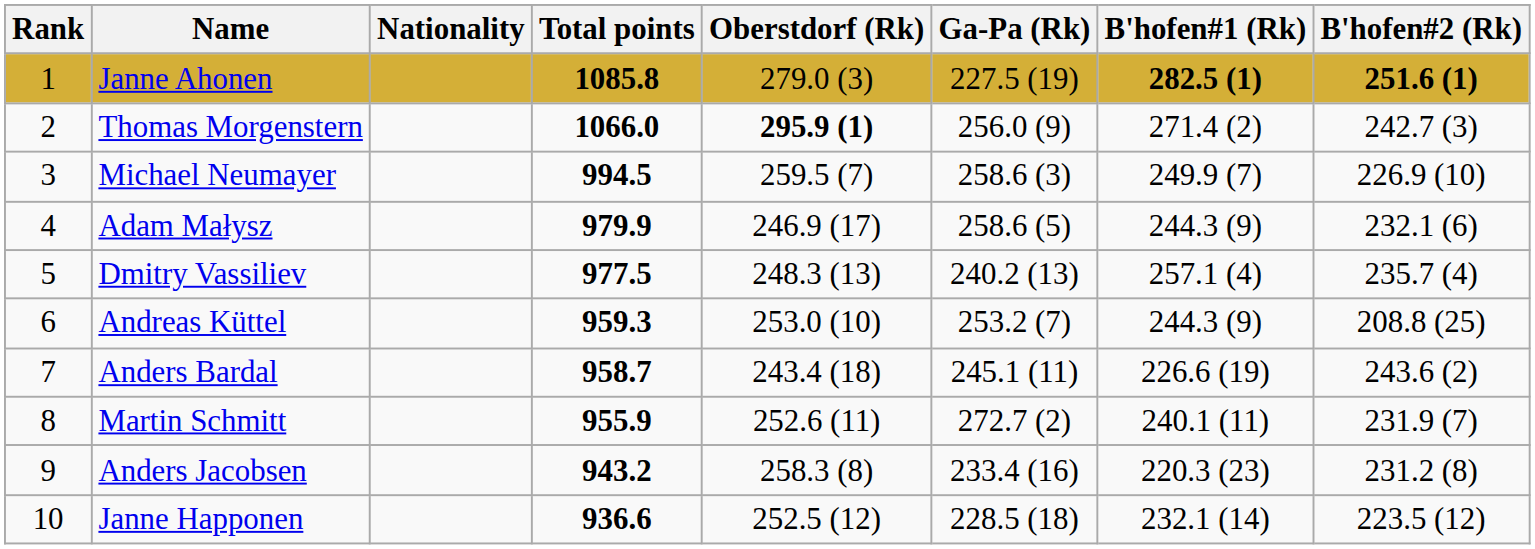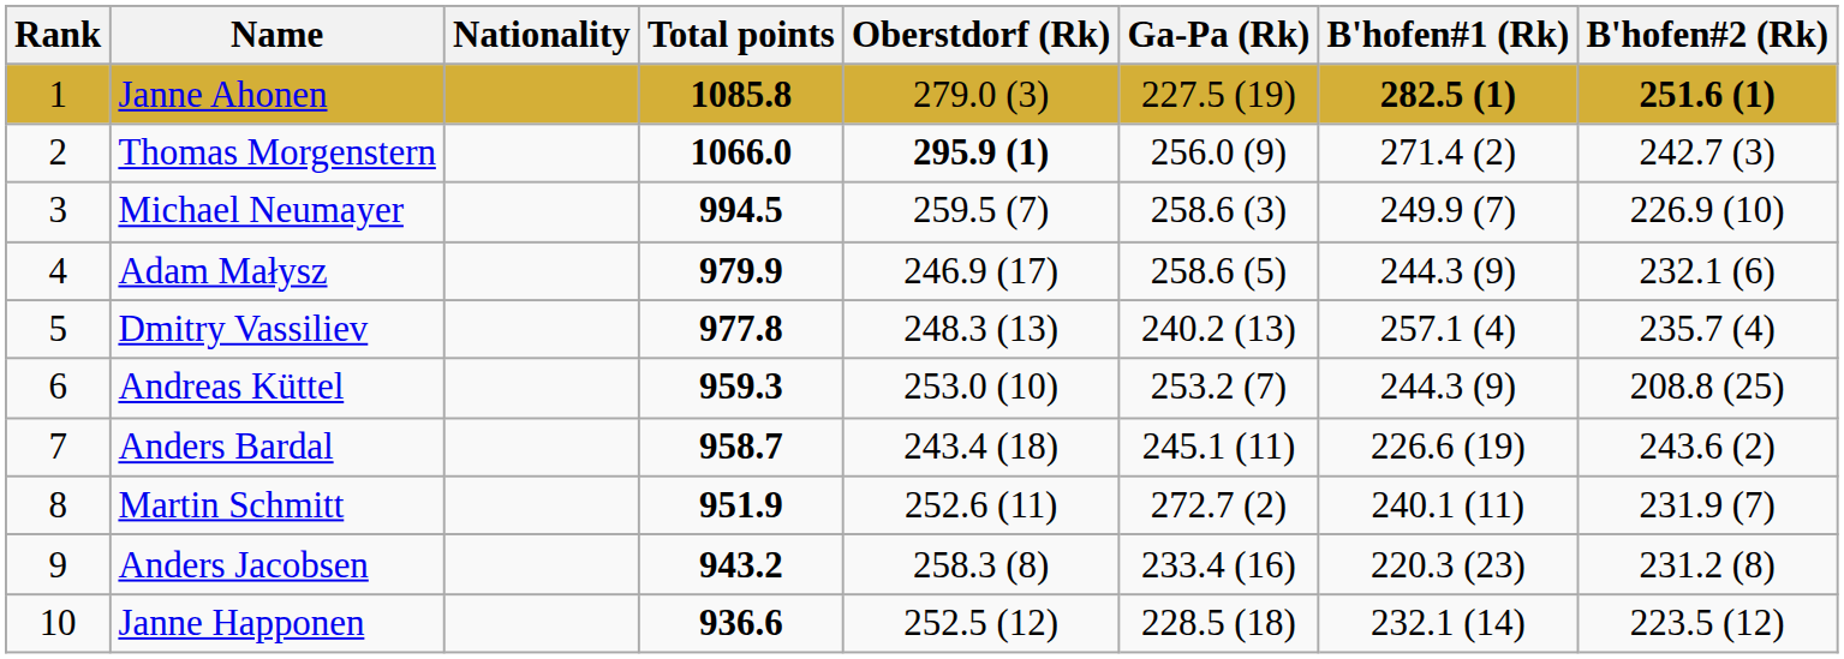 <table class="wikitable">
 <tr style="text-align:center">
 <th>Rank</th>
 <th>Name</th>
 <th>Nationality</th>
 <th>Total points</th>
 <th>Oberstdorf (Rk)</th>
 <th>Ga-Pa (Rk)</th>
 <th>B'hofen#1 (Rk)</th>
 <th>B'hofen#2 (Rk)</th>
 </tr>
 <tr style="background:#D4AF37;text-align:center;">
 <td>1</td>
 <td align=left><a href='#'>Janne Ahonen</a></td>
 <td align=left></td>
 <td><strong>1085.8</strong></td>
 <td>279.0 (3)</td>
 <td>227.5 (19)</td>
 <td><strong>282.5 (1)</strong></td>
 <td><strong>251.6 (1)</strong></td>
 </tr>
 <tr style="text-align:center">
 <td>2</td>
 <td align=left><a href='#'>Thomas Morgenstern</a></td>
 <td align=left></td>
 <td><strong>1066.0</strong></td>
 <td><strong>295.9 (1)</strong></td>
 <td>256.0 (9)</td>
 <td>271.4 (2)</td>
 <td>242.7 (3)</td>
 </tr>
 <tr style="text-align:center">
 <td>3</td>
 <td align=left><a href='#'>Michael Neumayer</a></td>
 <td align=left></td>
 <td><strong>994.5</strong></td>
 <td>259.5 (7)</td>
 <td>258.6 (3)</td>
 <td>249.9 (7)</td>
 <td>226.9 (10)</td>
 </tr>
 <tr style="text-align:center">
 <td>4</td>
 <td align=left><a href='#'>Adam Małysz</a></td>
 <td align=left></td>
 <td><strong>979.9</strong></td>
 <td>246.9 (17)</td>
 <td>258.6 (5)</td>
 <td>244.3 (9)</td>
 <td>232.1 (6)</td>
 </tr>
 <tr style="text-align:center">
 <td>5</td>
 <td align=left><a href='#'>Dmitry Vassiliev</a></td>
 <td align=left></td>
-<td><strong>977.5</strong></td>
+<td><strong>977.8</strong></td>
 <td>248.3 (13)</td>
 <td>240.2 (13)</td>
 <td>257.1 (4)</td>
 <td>235.7 (4)</td>
 </tr>
 <tr style="text-align:center">
 <td>6</td>
 <td align=left><a href='#'>Andreas Küttel</a></td>
 <td align=left></td>
 <td><strong>959.3</strong></td>
 <td>253.0 (10)</td>
 <td>253.2 (7)</td>
 <td>244.3 (9)</td>
 <td>208.8 (25)</td>
 </tr>
 <tr style="text-align:center">
 <td>7</td>
 <td align=left><a href='#'>Anders Bardal</a></td>
 <td align=left></td>
 <td><strong>958.7</strong></td>
 <td>243.4 (18)</td>
 <td>245.1 (11)</td>
 <td>226.6 (19)</td>
 <td>243.6 (2)</td>
 </tr>
 <tr style="text-align:center">
 <td>8</td>
 <td align=left><a href='#'>Martin Schmitt</a></td>
 <td align=left></td>
-<td><strong>955.9</strong></td>
+<td><strong>951.9</strong></td>
 <td>252.6 (11)</td>
 <td>272.7 (2)</td>
 <td>240.1 (11)</td>
 <td>231.9 (7)</td>
 </tr>
 <tr style="text-align:center">
 <td>9</td>
 <td align=left><a href='#'>Anders Jacobsen</a></td>
 <td align=left></td>
 <td><strong>943.2</strong></td>
 <td>258.3 (8)</td>
 <td>233.4 (16)</td>
 <td>220.3 (23)</td>
 <td>231.2 (8)</td>
 </tr>
 <tr style="text-align:center">
 <td>10</td>
 <td align=left><a href='#'>Janne Happonen</a></td>
 <td align=left></td>
 <td><strong>936.6</strong></td>
 <td>252.5 (12)</td>
 <td>228.5 (18)</td>
 <td>232.1 (14)</td>
 <td>223.5 (12)</td>
 </tr>
 </table>
